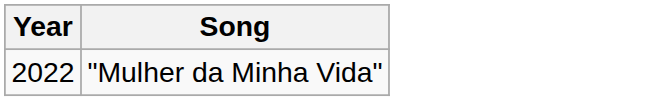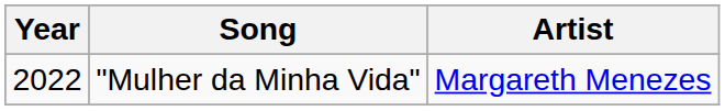 <table class="wikitable">
 <tr>
 <th>Year</th>
 <th>Song</th>
+<th>Artist</th>
 </tr>
 <tr>
 <td>2022</td>
 <td>"Mulher da Minha Vida"</td>
+<td><a href='#'>Margareth Menezes</a></td>
 </tr>
 </table>
